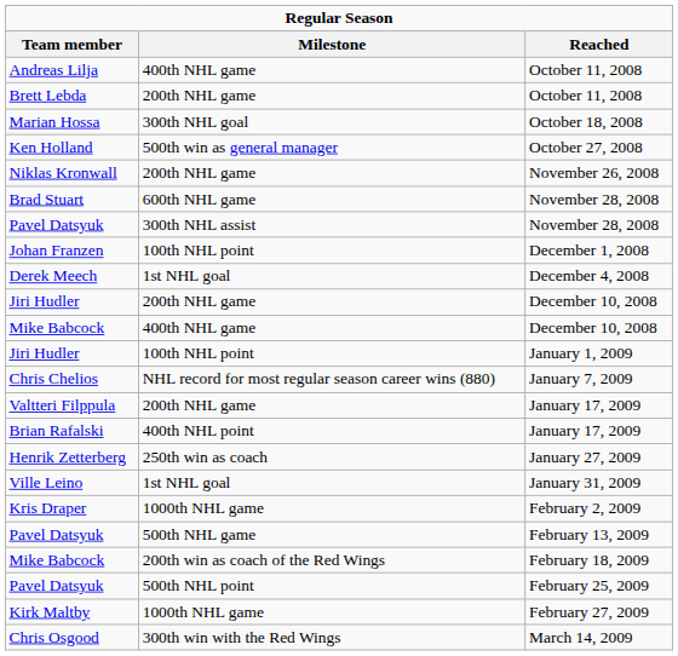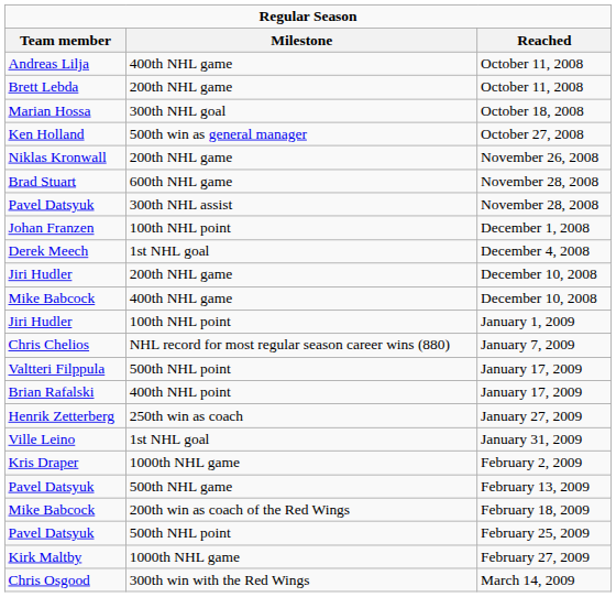 <table class="wikitable" width="52%">
 <tr>
 <td colspan="10" align="center"><strong>Regular Season</strong></td>
 </tr>
 <tr align="center"  bgcolor="#dddddd">
 <th>Team member</th>
 <th>Milestone</th>
 <th>Reached</th>
 </tr>
 <tr>
 <td><a href='#'>Andreas Lilja</a></td>
 <td>400th NHL game</td>
 <td>October 11, 2008</td>
 </tr>
 <tr>
 <td><a href='#'>Brett Lebda</a></td>
 <td>200th NHL game</td>
 <td>October 11, 2008</td>
 </tr>
 <tr>
 <td><a href='#'>Marian Hossa</a></td>
 <td>300th NHL goal</td>
 <td>October 18, 2008</td>
 </tr>
 <tr>
 <td><a href='#'>Ken Holland</a></td>
 <td>500th win as <a href='#'>general manager</a></td>
 <td>October 27, 2008</td>
 </tr>
 <tr>
 <td><a href='#'>Niklas Kronwall</a></td>
 <td>200th NHL game</td>
 <td>November 26, 2008</td>
 </tr>
 <tr>
 <td><a href='#'>Brad Stuart</a></td>
 <td>600th NHL game</td>
 <td>November 28, 2008</td>
 </tr>
 <tr>
 <td><a href='#'>Pavel Datsyuk</a></td>
 <td>300th NHL assist</td>
 <td>November 28, 2008</td>
 </tr>
 <tr>
 <td><a href='#'>Johan Franzen</a></td>
 <td>100th NHL point</td>
 <td>December 1, 2008</td>
 </tr>
 <tr>
 <td><a href='#'>Derek Meech</a></td>
 <td>1st NHL goal</td>
 <td>December 4, 2008</td>
 </tr>
 <tr>
 <td><a href='#'>Jiri Hudler</a></td>
 <td>200th NHL game</td>
 <td>December 10, 2008</td>
 </tr>
 <tr>
 <td><a href='#'>Mike Babcock</a></td>
 <td>400th NHL game</td>
 <td>December 10, 2008</td>
 </tr>
 <tr>
 <td><a href='#'>Jiri Hudler</a></td>
 <td>100th NHL point</td>
 <td>January 1, 2009</td>
 </tr>
 <tr>
 <td><a href='#'>Chris Chelios</a></td>
 <td>NHL record for most regular season career wins (880)</td>
 <td>January 7, 2009</td>
 </tr>
 <tr>
 <td><a href='#'>Valtteri Filppula</a></td>
-<td>200th NHL game</td>
+<td>500th NHL point</td>
 <td>January 17, 2009</td>
 </tr>
 <tr>
 <td><a href='#'>Brian Rafalski</a></td>
 <td>400th NHL point</td>
 <td>January 17, 2009</td>
 </tr>
 <tr>
 <td><a href='#'>Henrik Zetterberg</a></td>
 <td>250th win as coach</td>
 <td>January 27, 2009</td>
 </tr>
 <tr>
 <td><a href='#'>Ville Leino</a></td>
 <td>1st NHL goal</td>
 <td>January 31, 2009</td>
 </tr>
 <tr>
 <td><a href='#'>Kris Draper</a></td>
 <td>1000th NHL game</td>
 <td>February 2, 2009</td>
 </tr>
 <tr>
 <td><a href='#'>Pavel Datsyuk</a></td>
 <td>500th NHL game</td>
 <td>February 13, 2009</td>
 </tr>
 <tr>
 <td><a href='#'>Mike Babcock</a></td>
 <td>200th win as coach of the Red Wings</td>
 <td>February 18, 2009</td>
 </tr>
 <tr>
 <td><a href='#'>Pavel Datsyuk</a></td>
 <td>500th NHL point</td>
 <td>February 25, 2009</td>
 </tr>
 <tr>
 <td><a href='#'>Kirk Maltby</a></td>
 <td>1000th NHL game</td>
 <td>February 27, 2009</td>
 </tr>
 <tr>
 <td><a href='#'>Chris Osgood</a></td>
 <td>300th win with the Red Wings</td>
 <td>March 14, 2009</td>
 </tr>
 </table>
